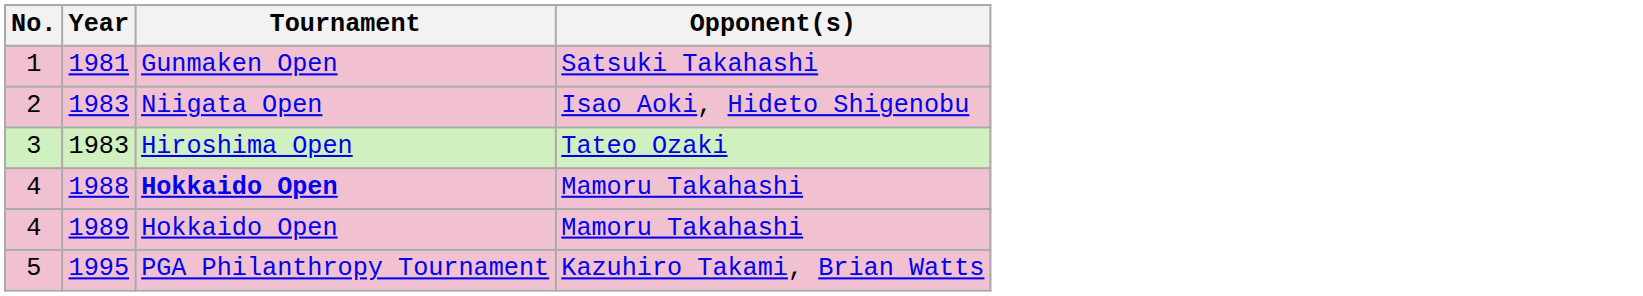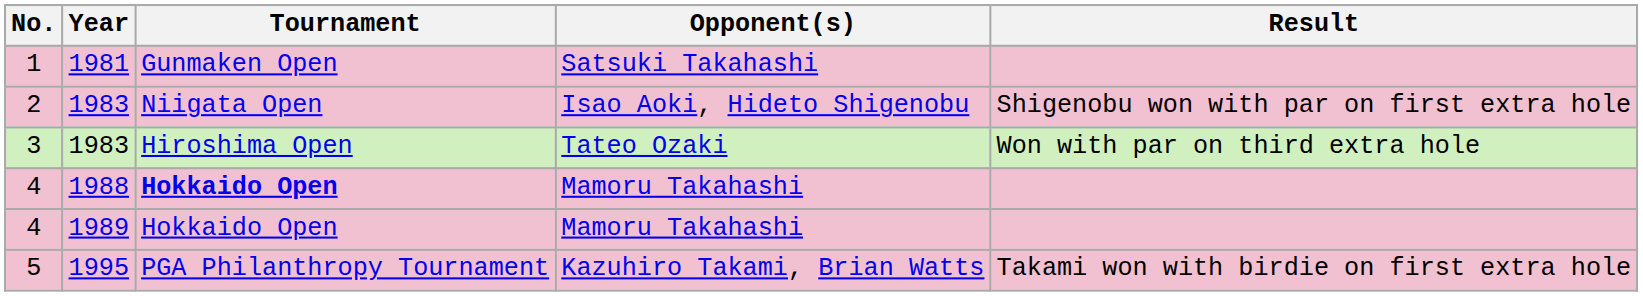 <table class="wikitable" style="font-size:95%;">
 <tr>
 <th>No.</th>
 <th>Year</th>
 <th>Tournament</th>
 <th>Opponent(s)</th>
+<th>Result</th>
 </tr>
 <tr style="background:#F2C1D1;">
 <td align=center>1</td>
 <td><a href='#'>1981</a></td>
 <td><a href='#'>Gunmaken Open</a></td>
 <td> <a href='#'>Satsuki Takahashi</a></td>
+<td></td>
 </tr>
 <tr style="background:#F2C1D1;">
 <td align=center>2</td>
 <td><a href='#'>1983</a></td>
 <td><a href='#'>Niigata Open</a></td>
 <td> <a href='#'>Isao Aoki</a>,  <a href='#'>Hideto Shigenobu</a></td>
+<td>Shigenobu won with par on first extra hole</td>
 </tr>
 <tr style="background:#D0F0C0;">
 <td align=center>3</td>
 <td>1983</td>
 <td><a href='#'>Hiroshima Open</a></td>
 <td> <a href='#'>Tateo Ozaki</a></td>
+<td>Won with par on third extra hole</td>
 </tr>
 <tr style="background:#F2C1D1;">
 <td align=center>4</td>
 <td><a href='#'>1988</a></td>
 <td><strong><a href='#'>Hokkaido Open</a></strong></td>
 <td> <a href='#'>Mamoru Takahashi</a></td>
+<td></td>
 </tr>
 <tr style="background:#F2C1D1;">
 <td align=center>4</td>
 <td><a href='#'>1989</a></td>
 <td><a href='#'>Hokkaido Open</a></td>
 <td> <a href='#'>Mamoru Takahashi</a></td>
+<td></td>
 </tr>
 <tr style="background:#F2C1D1;">
 <td align=center>5</td>
 <td><a href='#'>1995</a></td>
 <td><a href='#'>PGA Philanthropy Tournament</a></td>
 <td> <a href='#'>Kazuhiro Takami</a>,  <a href='#'>Brian Watts</a></td>
+<td>Takami won with birdie on first extra hole</td>
 </tr>
 </table>
